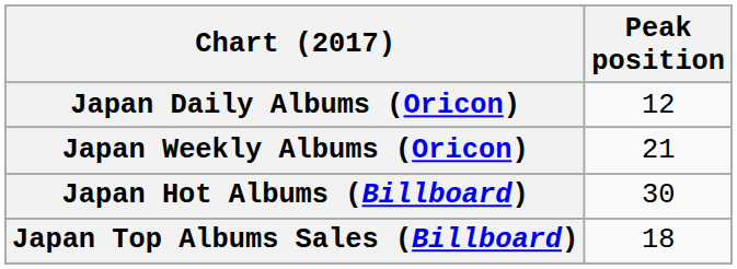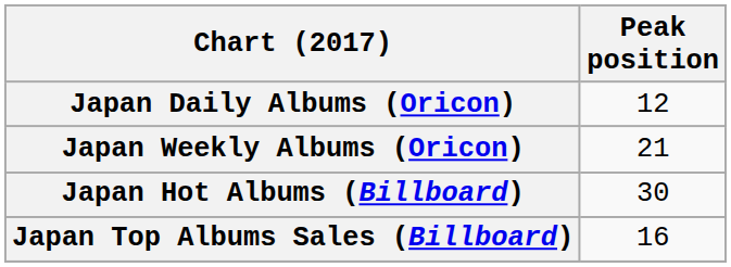 <table class="wikitable sortable plainrowheaders" style="text-align:center;">
 <tr>
 <th scope="col">Chart (2017)</th>
 <th scope="col">Peak<br>position</th>
 </tr>
 <tr>
 <th scope="row">Japan Daily Albums (<a href='#'>Oricon</a>)</th>
 <td style="text-align:center;">12</td>
 </tr>
 <tr>
 <th scope="row">Japan Weekly Albums (<a href='#'>Oricon</a>)</th>
 <td style="text-align:center;">21</td>
 </tr>
 <tr>
 <th scope="row">Japan Hot Albums (<em><a href='#'>Billboard</a></em>)</th>
 <td style="text-align:center;">30</td>
 </tr>
 <tr>
 <th scope="row">Japan Top Albums Sales (<em><a href='#'>Billboard</a></em>)</th>
-<td style="text-align:center;">18</td>
+<td style="text-align:center;">16</td>
 </tr>
 <tr>
 </tr>
 </table>
